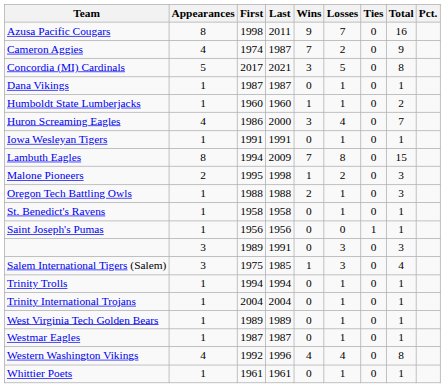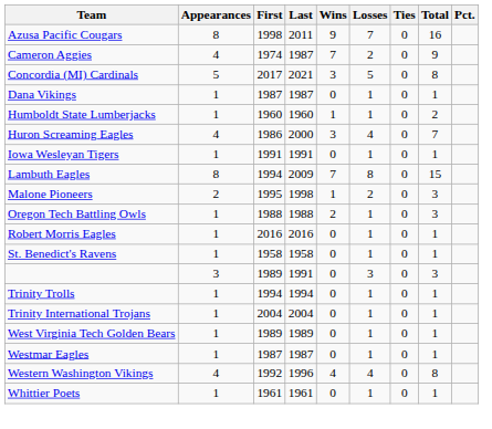 <table class="wikitable sortable" style="text-align:center;">
 <tr>
 <th>Team</th>
 <th>Appearances</th>
 <th>First</th>
 <th>Last</th>
 <th>Wins</th>
 <th>Losses</th>
 <th>Ties</th>
 <th>Total</th>
 <th>Pct.</th>
 </tr>
 <tr>
 <td style="text-align:left;"><a href='#'>Azusa Pacific Cougars</a></td>
 <td>8</td>
 <td>1998</td>
 <td>2011</td>
 <td>9</td>
 <td>7</td>
 <td>0</td>
 <td>16</td>
 <td></td>
 </tr>
 <tr>
 <td style="text-align:left;"><a href='#'>Cameron Aggies</a></td>
 <td>4</td>
 <td>1974</td>
 <td>1987</td>
 <td>7</td>
 <td>2</td>
 <td>0</td>
 <td>9</td>
 <td></td>
 </tr>
 <tr>
 <td style="text-align:left;"><a href='#'>Concordia (MI) Cardinals</a></td>
 <td>5</td>
 <td>2017</td>
 <td>2021</td>
 <td>3</td>
 <td>5</td>
 <td>0</td>
 <td>8</td>
 <td></td>
 </tr>
 <tr>
 <td style="text-align:left;"><a href='#'>Dana Vikings</a></td>
 <td>1</td>
 <td>1987</td>
 <td>1987</td>
 <td>0</td>
 <td>1</td>
 <td>0</td>
 <td>1</td>
 <td></td>
 </tr>
 <tr>
 <td style="text-align:left;"><a href='#'>Humboldt State Lumberjacks</a></td>
 <td>1</td>
 <td>1960</td>
 <td>1960</td>
 <td>1</td>
 <td>1</td>
 <td>0</td>
 <td>2</td>
 <td></td>
 </tr>
 <tr>
 <td style="text-align:left;"><a href='#'>Huron Screaming Eagles</a></td>
 <td>4</td>
 <td>1986</td>
 <td>2000</td>
 <td>3</td>
 <td>4</td>
 <td>0</td>
 <td>7</td>
 <td></td>
 </tr>
 <tr>
 <td style="text-align:left;"><a href='#'>Iowa Wesleyan Tigers</a></td>
 <td>1</td>
 <td>1991</td>
 <td>1991</td>
 <td>0</td>
 <td>1</td>
 <td>0</td>
 <td>1</td>
 <td></td>
 </tr>
 <tr>
 <td style="text-align:left;"><a href='#'>Lambuth Eagles</a></td>
 <td>8</td>
 <td>1994</td>
 <td>2009</td>
 <td>7</td>
 <td>8</td>
 <td>0</td>
 <td>15</td>
 <td></td>
 </tr>
 <tr>
 <td style="text-align:left;"><a href='#'>Malone Pioneers</a></td>
 <td>2</td>
 <td>1995</td>
 <td>1998</td>
 <td>1</td>
 <td>2</td>
 <td>0</td>
 <td>3</td>
 <td></td>
 </tr>
 <tr>
 <td style="text-align:left;"><a href='#'>Oregon Tech Battling Owls</a></td>
 <td>1</td>
 <td>1988</td>
 <td>1988</td>
 <td>2</td>
 <td>1</td>
 <td>0</td>
 <td>3</td>
 <td></td>
 </tr>
 <tr>
+<td style="text-align:left;"><a href='#'>Robert Morris Eagles</a></td>
+<td>1</td>
+<td>2016</td>
+<td>2016</td>
+<td>0</td>
+<td>1</td>
+<td>0</td>
+<td>1</td>
+<td></td>
+</tr>
+<tr>
 <td style="text-align:left;"><a href='#'>St. Benedict's Ravens</a></td>
 <td>1</td>
 <td>1958</td>
 <td>1958</td>
 <td>0</td>
 <td>1</td>
 <td>0</td>
-<td>1</td>
-<td></td>
-</tr>
-<tr>
-<td style="text-align:left;"><a href='#'>Saint Joseph's Pumas</a></td>
-<td>1</td>
-<td>1956</td>
-<td>1956</td>
-<td>0</td>
-<td>0</td>
-<td>1</td>
 <td>1</td>
 <td></td>
 </tr>
 <tr>
 <td style="text-align:left;"></td>
 <td>3</td>
 <td>1989</td>
 <td>1991</td>
 <td>0</td>
 <td>3</td>
 <td>0</td>
 <td>3</td>
-<td></td>
-</tr>
-<tr>
-<td style="text-align:left;"><a href='#'>Salem International Tigers</a> (Salem)</td>
-<td>3</td>
-<td>1975</td>
-<td>1985</td>
-<td>1</td>
-<td>3</td>
-<td>0</td>
-<td>4</td>
 <td></td>
 </tr>
 <tr>
 <td style="text-align:left;"><a href='#'>Trinity Trolls</a></td>
 <td>1</td>
 <td>1994</td>
 <td>1994</td>
 <td>0</td>
 <td>1</td>
 <td>0</td>
 <td>1</td>
 <td></td>
 </tr>
 <tr>
 <td style="text-align:left;"><a href='#'>Trinity International Trojans</a></td>
 <td>1</td>
 <td>2004</td>
 <td>2004</td>
 <td>0</td>
 <td>1</td>
 <td>0</td>
 <td>1</td>
 <td></td>
 </tr>
 <tr>
 <td style="text-align:left;"><a href='#'>West Virginia Tech Golden Bears</a></td>
 <td>1</td>
 <td>1989</td>
 <td>1989</td>
 <td>0</td>
 <td>1</td>
 <td>0</td>
 <td>1</td>
 <td></td>
 </tr>
 <tr>
 <td style="text-align:left;"><a href='#'>Westmar Eagles</a></td>
 <td>1</td>
 <td>1987</td>
 <td>1987</td>
 <td>0</td>
 <td>1</td>
 <td>0</td>
 <td>1</td>
 <td></td>
 </tr>
 <tr>
 <td style="text-align:left;"><a href='#'>Western Washington Vikings</a></td>
 <td>4</td>
 <td>1992</td>
 <td>1996</td>
 <td>4</td>
 <td>4</td>
 <td>0</td>
 <td>8</td>
 <td></td>
 </tr>
 <tr>
 <td style="text-align:left;"><a href='#'>Whittier Poets</a></td>
 <td>1</td>
 <td>1961</td>
 <td>1961</td>
 <td>0</td>
 <td>1</td>
 <td>0</td>
 <td>1</td>
 <td></td>
 </tr>
 </table>
